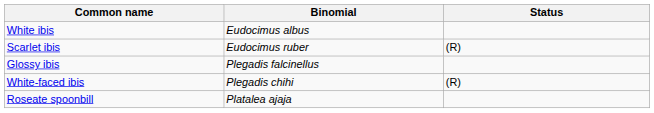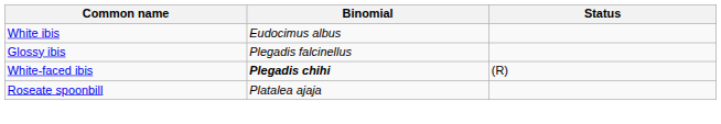 <table width=60% class="wikitable">
 <tr>
 <th width=34%>Common name</th>
 <th width=34%>Binomial</th>
 <th width=32%>Status</th>
 </tr>
 <tr>
 <td><a href='#'>White ibis</a></td>
 <td><em>Eudocimus albus</em></td>
 <td></td>
 </tr>
 <tr>
-<td><a href='#'>Scarlet ibis</a></td>
-<td><em>Eudocimus ruber</em></td>
-<td>(R)</td>
-</tr>
-<tr>
 <td><a href='#'>Glossy ibis</a></td>
 <td><em>Plegadis falcinellus</em></td>
 <td></td>
 </tr>
 <tr>
 <td><a href='#'>White-faced ibis</a></td>
-<td><em>Plegadis chihi</em></td>
+<td><strong><em>Plegadis chihi</em></strong></td>
 <td>(R)</td>
 </tr>
 <tr>
 <td><a href='#'>Roseate spoonbill</a></td>
 <td><em>Platalea ajaja</em></td>
 <td></td>
 </tr>
 </table>
